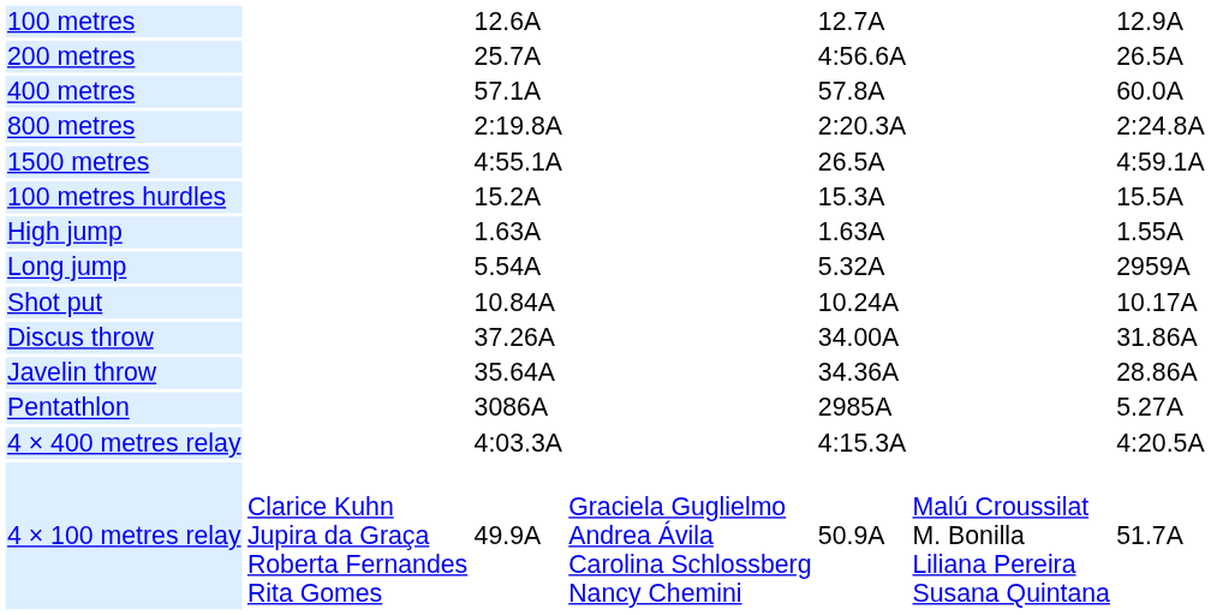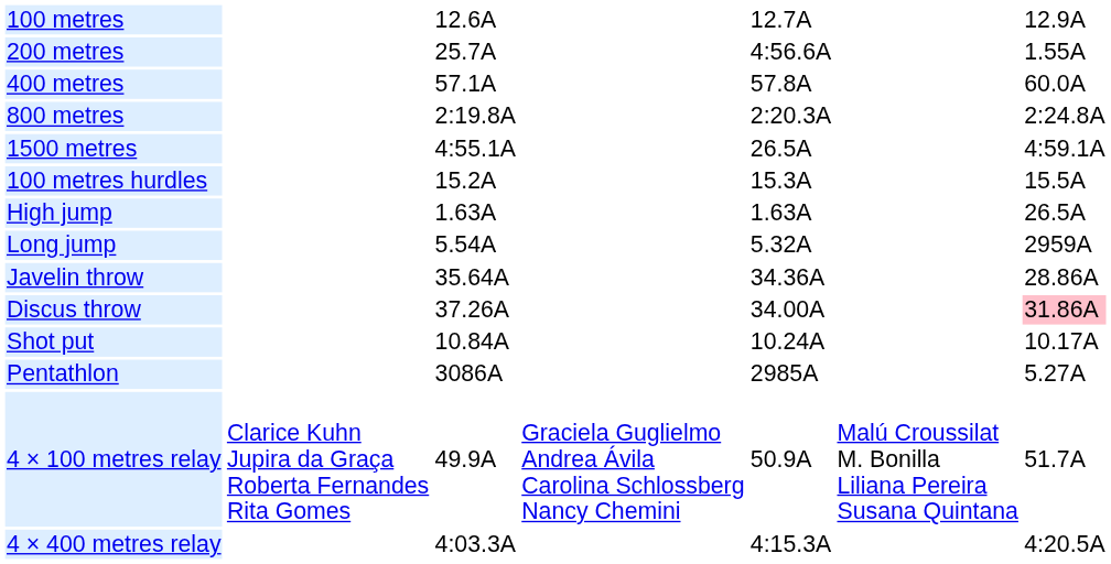 <table>
 <tr>
 <td bgcolor = DDEEFF><a href='#'>100 metres</a></td>
 <td></td>
 <td>12.6A</td>
 <td></td>
 <td>12.7A</td>
 <td></td>
 <td>12.9A</td>
 </tr>
 <tr>
 <td bgcolor = DDEEFF><a href='#'>200 metres</a></td>
 <td></td>
 <td>25.7A</td>
 <td></td>
 <td>4:56.6A</td>
 <td></td>
-<td>26.5A</td>
+<td>1.55A</td>
 </tr>
 <tr>
 <td bgcolor = DDEEFF><a href='#'>400 metres</a></td>
 <td></td>
 <td>57.1A</td>
 <td></td>
 <td>57.8A</td>
 <td></td>
 <td>60.0A</td>
 </tr>
 <tr>
 <td bgcolor = DDEEFF><a href='#'>800 metres</a></td>
 <td></td>
 <td>2:19.8A</td>
 <td></td>
 <td>2:20.3A</td>
 <td></td>
 <td>2:24.8A</td>
 </tr>
 <tr>
 <td bgcolor = DDEEFF><a href='#'>1500 metres</a></td>
 <td></td>
 <td>4:55.1A</td>
 <td></td>
 <td>26.5A</td>
 <td></td>
 <td>4:59.1A</td>
 </tr>
 <tr>
 <td bgcolor = DDEEFF><a href='#'>100 metres hurdles</a></td>
 <td></td>
 <td>15.2A</td>
 <td></td>
 <td>15.3A</td>
 <td></td>
 <td>15.5A</td>
 </tr>
 <tr>
 <td bgcolor = DDEEFF><a href='#'>High jump</a></td>
 <td></td>
 <td>1.63A</td>
 <td></td>
 <td>1.63A</td>
 <td></td>
-<td>1.55A</td>
+<td>26.5A</td>
 </tr>
 <tr>
 <td bgcolor = DDEEFF><a href='#'>Long jump</a></td>
 <td></td>
 <td>5.54A</td>
 <td></td>
 <td>5.32A</td>
 <td></td>
 <td>2959A</td>
 </tr>
 <tr>
-<td bgcolor = DDEEFF><a href='#'>Shot put</a></td>
+<td bgcolor = DDEEFF><a href='#'>Javelin throw</a></td>
 <td></td>
-<td>10.84A</td>
+<td>35.64A</td>
 <td></td>
-<td>10.24A</td>
+<td>34.36A</td>
 <td></td>
-<td>10.17A</td>
+<td>28.86A</td>
 </tr>
 <tr>
 <td bgcolor = DDEEFF><a href='#'>Discus throw</a></td>
 <td></td>
 <td>37.26A</td>
 <td></td>
 <td>34.00A</td>
 <td></td>
-<td>31.86A</td>
+<td style="background: pink;">31.86A</td>
 </tr>
 <tr>
-<td bgcolor = DDEEFF><a href='#'>Javelin throw</a></td>
+<td bgcolor = DDEEFF><a href='#'>Shot put</a></td>
 <td></td>
-<td>35.64A</td>
+<td>10.84A</td>
 <td></td>
-<td>34.36A</td>
+<td>10.24A</td>
 <td></td>
-<td>28.86A</td>
+<td>10.17A</td>
 </tr>
 <tr>
 <td bgcolor = DDEEFF><a href='#'>Pentathlon</a></td>
 <td></td>
 <td>3086A</td>
 <td></td>
 <td>2985A</td>
 <td></td>
 <td>5.27A</td>
 </tr>
 <tr>
+<td bgcolor = DDEEFF><a href='#'>4 × 100 metres relay</a></td>
+<td> <br> <a href='#'>Clarice Kuhn</a> <br> <a href='#'>Jupira da Graça</a> <br> <a href='#'>Roberta Fernandes</a> <br> <a href='#'>Rita Gomes</a></td>
+<td>49.9A</td>
+<td> <br> <a href='#'>Graciela Guglielmo</a> <br> <a href='#'>Andrea Ávila</a> <br> <a href='#'>Carolina Schlossberg</a> <br> <a href='#'>Nancy Chemini</a></td>
+<td>50.9A</td>
+<td> <br> <a href='#'>Malú Croussilat</a> <br> M. Bonilla <br> <a href='#'>Liliana Pereira</a> <br> <a href='#'>Susana Quintana</a></td>
+<td>51.7A</td>
+</tr>
+<tr>
 <td bgcolor = DDEEFF><a href='#'>4 × 400 metres relay</a></td>
 <td></td>
 <td>4:03.3A</td>
 <td></td>
 <td>4:15.3A</td>
 <td></td>
 <td>4:20.5A</td>
 </tr>
-<tr>
-<td bgcolor = DDEEFF><a href='#'>4 × 100 metres relay</a></td>
-<td> <br> <a href='#'>Clarice Kuhn</a> <br> <a href='#'>Jupira da Graça</a> <br> <a href='#'>Roberta Fernandes</a> <br> <a href='#'>Rita Gomes</a></td>
-<td>49.9A</td>
-<td> <br> <a href='#'>Graciela Guglielmo</a> <br> <a href='#'>Andrea Ávila</a> <br> <a href='#'>Carolina Schlossberg</a> <br> <a href='#'>Nancy Chemini</a></td>
-<td>50.9A</td>
-<td> <br> <a href='#'>Malú Croussilat</a> <br> M. Bonilla <br> <a href='#'>Liliana Pereira</a> <br> <a href='#'>Susana Quintana</a></td>
-<td>51.7A</td>
-</tr>
 </table>
